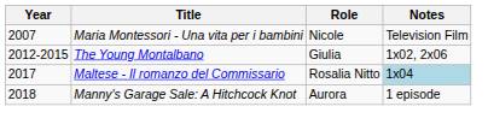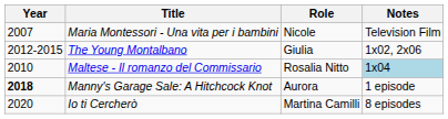 <table class="wikitable sortable">
 <tr>
 <th>Year</th>
 <th>Title</th>
 <th>Role</th>
 <th>Notes</th>
 </tr>
 <tr>
 <td>2007</td>
 <td><em>Maria Montessori - Una vita per i bambini</em></td>
 <td>Nicole</td>
 <td>Television Film</td>
 </tr>
 <tr>
 <td>2012-2015</td>
 <td><em><a href='#'>The Young Montalbano</a></em></td>
 <td>Giulia</td>
 <td>1x02, 2x06</td>
 </tr>
 <tr>
-<td>2017</td>
+<td>2010</td>
 <td><em><a href='#'>Maltese - Il romanzo del Commissario</a></em></td>
 <td>Rosalia Nitto</td>
 <td style="background: lightblue;">1x04</td>
 </tr>
 <tr>
-<td>2018</td>
+<td><strong>2018</strong></td>
 <td><em>Manny's Garage Sale: A Hitchcock Knot</em></td>
 <td>Aurora</td>
 <td>1 episode</td>
 </tr>
+<tr>
+<td>2020</td>
+<td><em>Io ti Cercherò</em></td>
+<td>Martina Camilli</td>
+<td>8 episodes</td>
+</tr>
 </table>
